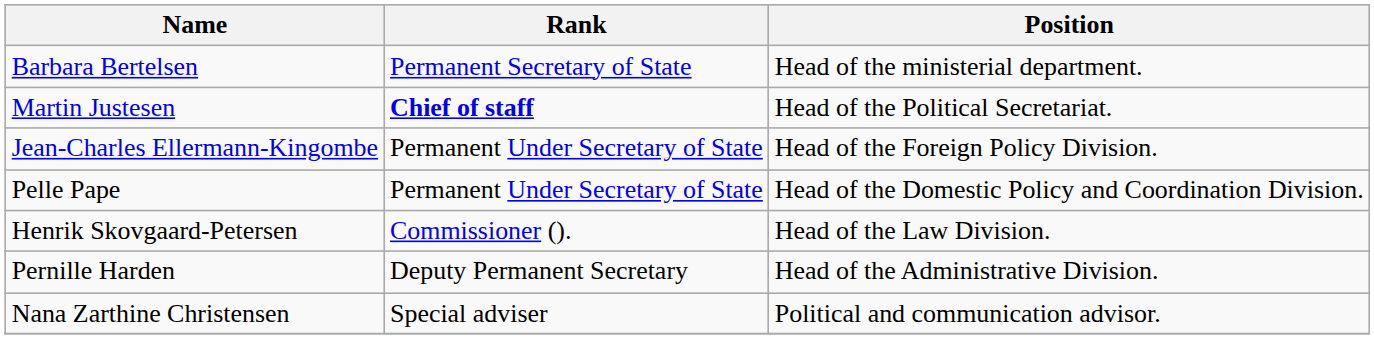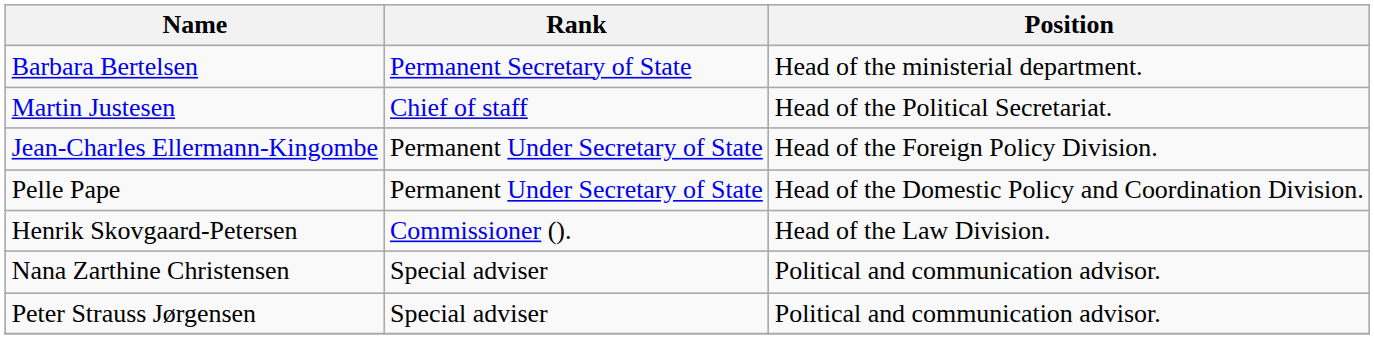 <table class="wikitable mw-collapsible" style="margin:1ex 0 1ex 1ex;">
 <tr>
 <th>Name</th>
 <th>Rank</th>
 <th>Position</th>
 </tr>
 <tr>
 <td><a href='#'>Barbara Bertelsen</a></td>
 <td><a href='#'>Permanent Secretary of State</a></td>
 <td>Head of the ministerial department.</td>
 </tr>
 <tr>
 <td><a href='#'>Martin Justesen</a></td>
-<td><strong><a href='#'>Chief of staff</a></strong></td>
+<td><a href='#'>Chief of staff</a></td>
 <td>Head of the Political Secretariat.</td>
 </tr>
 <tr>
 <td><a href='#'>Jean-Charles Ellermann-Kingombe</a></td>
 <td>Permanent <a href='#'>Under Secretary of State</a></td>
 <td>Head of the Foreign Policy Division.</td>
 </tr>
 <tr>
 <td>Pelle Pape</td>
 <td>Permanent <a href='#'>Under Secretary of State</a></td>
 <td>Head of the Domestic Policy and Coordination Division.</td>
 </tr>
 <tr>
 <td>Henrik Skovgaard-Petersen</td>
 <td><a href='#'>Commissioner</a> ().</td>
 <td>Head of the Law Division.</td>
 </tr>
 <tr>
-<td>Pernille Harden</td>
-<td>Deputy Permanent Secretary</td>
-<td>Head of the Administrative Division.</td>
+<td>Nana Zarthine Christensen</td>
+<td>Special adviser</td>
+<td>Political and communication advisor.</td>
 </tr>
 <tr>
-<td>Nana Zarthine Christensen</td>
+<td>Peter Strauss Jørgensen</td>
 <td>Special adviser</td>
 <td>Political and communication advisor.</td>
 </tr>
 <tr>
 </tr>
 </table>
